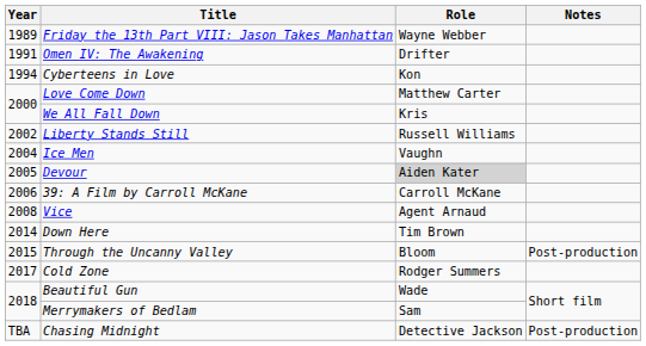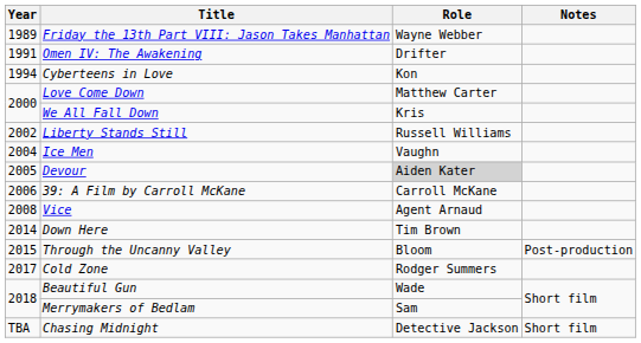 <table class="wikitable sortable">
 <tr>
 <th>Year</th>
 <th>Title</th>
 <th>Role</th>
 <th class="unsortable">Notes</th>
 </tr>
 <tr>
 <td>1989</td>
 <td><em><a href='#'>Friday the 13th Part VIII: Jason Takes Manhattan</a></em></td>
 <td>Wayne Webber</td>
 <td></td>
 </tr>
 <tr>
 <td>1991</td>
 <td><em><a href='#'>Omen IV: The Awakening</a></em></td>
 <td>Drifter</td>
 <td></td>
 </tr>
 <tr>
 <td>1994</td>
 <td><em>Cyberteens in Love</em></td>
 <td>Kon</td>
 <td></td>
 </tr>
 <tr>
 <td rowspan="2">2000</td>
 <td><em><a href='#'>Love Come Down</a></em></td>
 <td>Matthew Carter</td>
 <td></td>
 </tr>
 <tr>
 <td><em><a href='#'>We All Fall Down</a></em></td>
 <td>Kris</td>
 <td></td>
 </tr>
 <tr>
 <td>2002</td>
 <td><em><a href='#'>Liberty Stands Still</a></em></td>
 <td>Russell Williams</td>
 <td></td>
 </tr>
 <tr>
 <td>2004</td>
 <td><em><a href='#'>Ice Men</a></em></td>
 <td>Vaughn</td>
 <td></td>
 </tr>
 <tr>
 <td>2005</td>
 <td><em><a href='#'>Devour</a></em></td>
 <td style="background: lightgrey;">Aiden Kater</td>
 <td></td>
 </tr>
 <tr>
 <td>2006</td>
 <td><em>39: A Film by Carroll McKane</em></td>
 <td>Carroll McKane</td>
 <td></td>
 </tr>
 <tr>
 <td>2008</td>
 <td><em><a href='#'>Vice</a></em></td>
 <td>Agent Arnaud</td>
 <td></td>
 </tr>
 <tr>
 <td>2014</td>
 <td><em>Down Here</em></td>
 <td>Tim Brown</td>
 <td></td>
 </tr>
 <tr>
 <td>2015</td>
 <td><em>Through the Uncanny Valley</em></td>
 <td>Bloom</td>
 <td>Post-production</td>
 </tr>
 <tr>
 <td>2017</td>
 <td><em>Cold Zone</em></td>
 <td>Rodger Summers</td>
 <td></td>
 </tr>
 <tr>
 <td rowspan="2">2018</td>
 <td><em>Beautiful Gun</em></td>
 <td>Wade</td>
 <td rowspan="2">Short film</td>
 </tr>
 <tr>
 <td><em>Merrymakers of Bedlam</em></td>
 <td>Sam</td>
 </tr>
 <tr>
 <td>TBA</td>
 <td><em>Chasing Midnight</em></td>
 <td>Detective Jackson</td>
-<td>Post-production</td>
+<td>Short film</td>
 </tr>
 </table>
